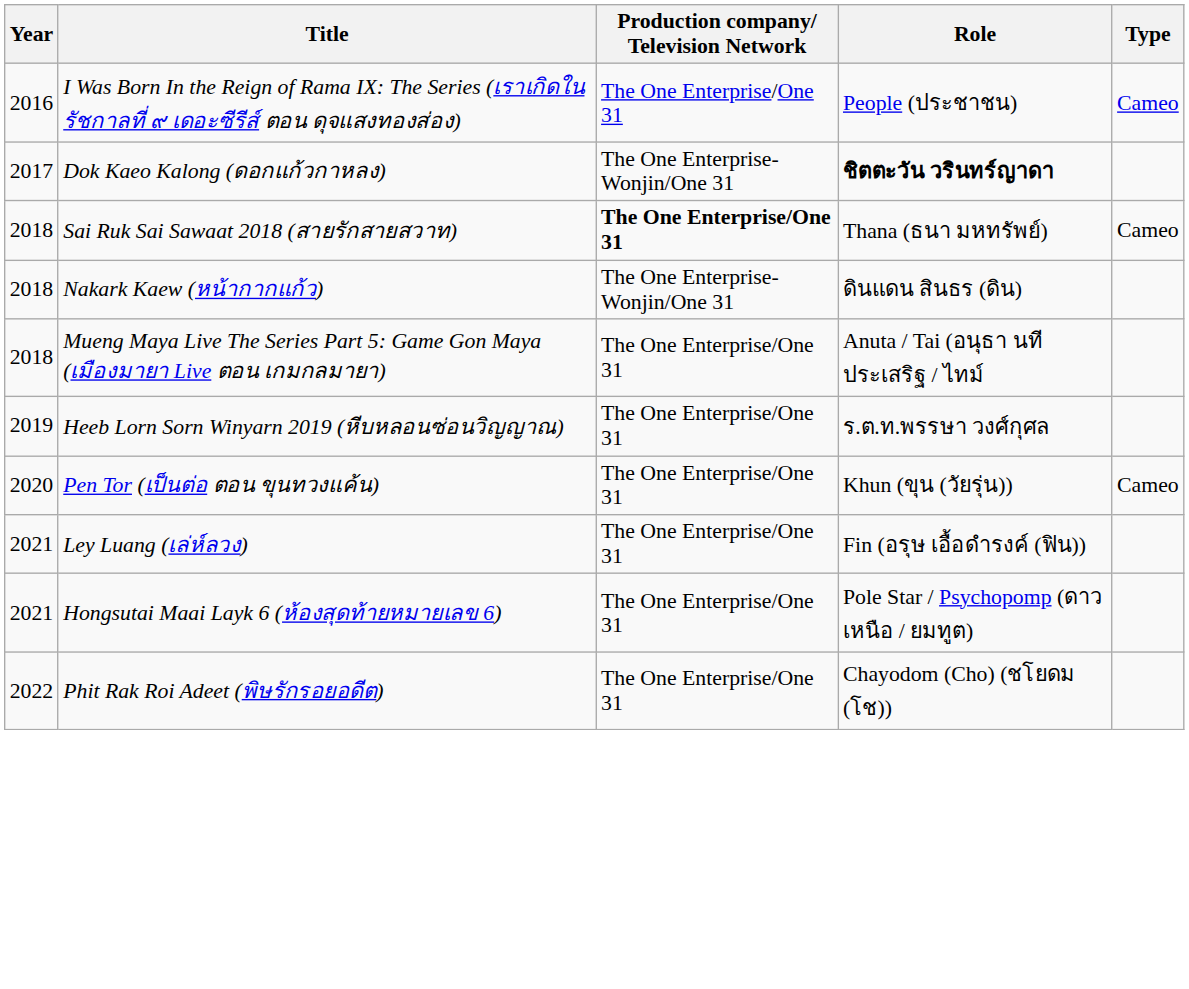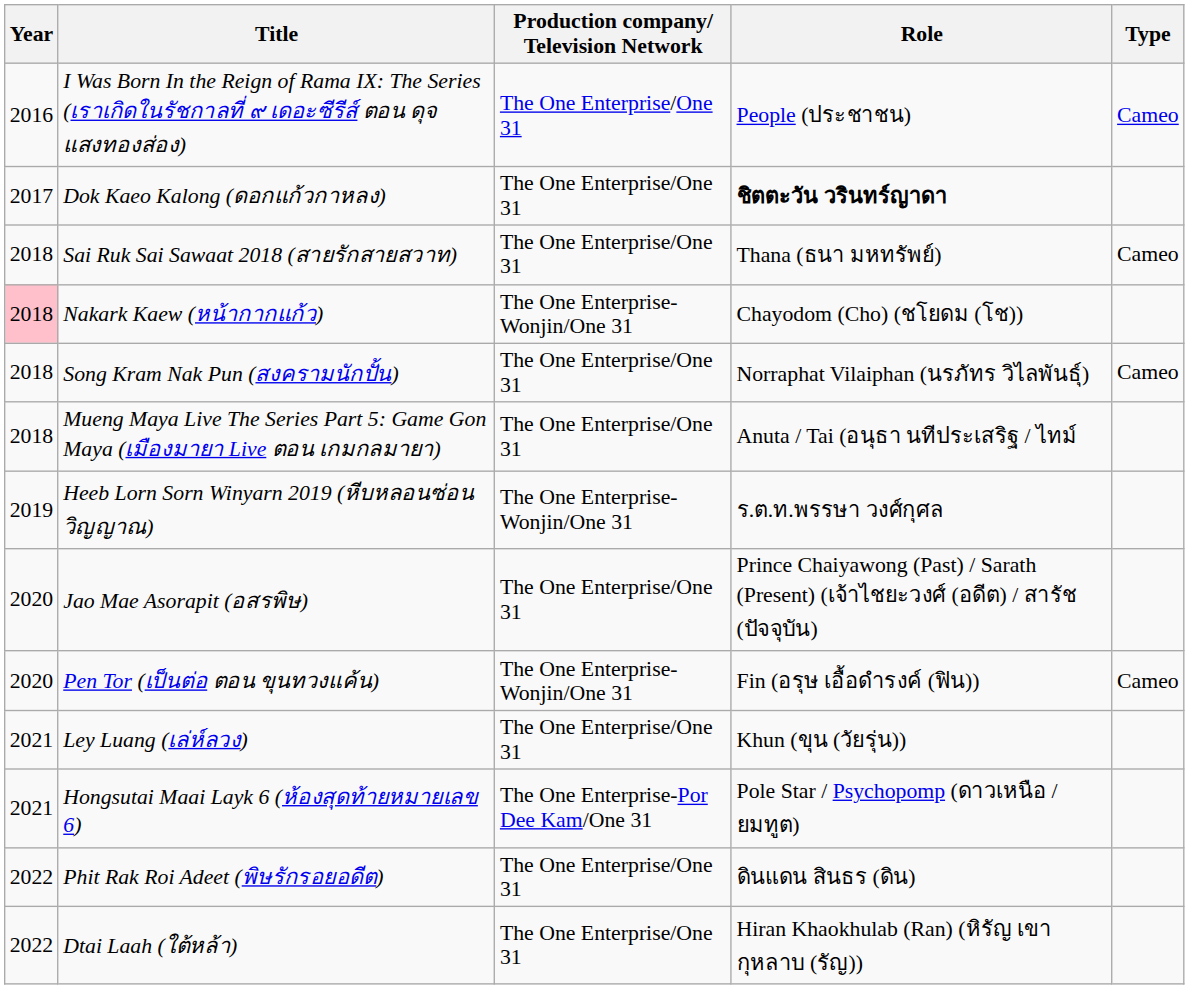 <table class="wikitable sortable">
 <tr>
 <th>Year</th>
 <th>Title</th>
 <th>Production company/<br>Television Network</th>
 <th>Role</th>
 <th>Type</th>
 </tr>
 <tr>
 <td>2016</td>
 <td><em>I Was Born In the Reign of Rama IX: The Series (<a href='#'>เราเกิดในรัชกาลที่ ๙ เดอะซีรีส์</a> ตอน ดุจแสงทองส่อง)</em></td>
 <td><a href='#'>The One Enterprise</a>/<a href='#'>One 31</a></td>
 <td><a href='#'>People</a> (ประชาชน)</td>
 <td><a href='#'>Cameo</a></td>
 </tr>
 <tr>
 <td>2017</td>
 <td><em>Dok Kaeo Kalong (ดอกแก้วกาหลง)</em></td>
-<td>The One Enterprise-Wonjin/One 31</td>
+<td>The One Enterprise/One 31</td>
 <td><strong>ชิตตะวัน วรินทร์ญาดา</strong></td>
 <td></td>
 </tr>
 <tr>
 <td>2018</td>
 <td><em>Sai Ruk Sai Sawaat 2018 (สายรักสายสวาท)</em></td>
-<td><strong>The One Enterprise/One 31</strong></td>
+<td>The One Enterprise/One 31</td>
 <td>Thana (ธนา มหทรัพย์)</td>
 <td>Cameo</td>
 </tr>
 <tr>
-<td>2018</td>
+<td style="background: pink;">2018</td>
 <td><em>Nakark Kaew (<a href='#'>หน้ากากแก้ว</a>)</em></td>
 <td>The One Enterprise-Wonjin/One 31</td>
-<td>ดินแดน สินธร (ดิน)</td>
+<td>Chayodom (Cho) (ชโยดม (โช))</td>
 <td></td>
+</tr>
+<tr>
+<td>2018</td>
+<td><em>Song Kram Nak Pun (<a href='#'>สงครามนักปั้น</a>)</em></td>
+<td>The One Enterprise/One 31</td>
+<td>Norraphat Vilaiphan (นรภัทร วิไลพันธุ์)</td>
+<td>Cameo</td>
 </tr>
 <tr>
 <td>2018</td>
 <td><em>Mueng Maya Live The Series Part 5: Game Gon Maya (<a href='#'>เมืองมายา Live</a> ตอน เกมกลมายา)</em></td>
 <td>The One Enterprise/One 31</td>
 <td>Anuta / Tai (อนุธา นทีประเสริฐ / ไทม์</td>
 <td></td>
 </tr>
 <tr>
 <td>2019</td>
 <td><em>Heeb Lorn Sorn Winyarn 2019 (หีบหลอนซ่อนวิญญาณ)</em></td>
-<td>The One Enterprise/One 31</td>
+<td>The One Enterprise-Wonjin/One 31</td>
 <td>ร.ต.ท.พรรษา วงศ์กุศล</td>
 <td></td>
 </tr>
 <tr>
 <td>2020</td>
+<td><em>Jao Mae Asorapit (อสรพิษ)</em></td>
+<td>The One Enterprise/One 31</td>
+<td>Prince Chaiyawong (Past) / Sarath (Present)  (เจ้าไชยะวงศ์ (อดีต) / สารัช (ปัจจุบัน)</td>
+<td></td>
+</tr>
+<tr>
+<td>2020</td>
 <td><em><a href='#'>Pen Tor</a> (<a href='#'>เป็นต่อ</a> ตอน ขุนทวงแค้น)</em></td>
-<td>The One Enterprise/One 31</td>
-<td>Khun  (ขุน (วัยรุ่น))</td>
+<td>The One Enterprise-Wonjin/One 31</td>
+<td>Fin (อรุษ เอื้อดำรงค์ (ฟิน))</td>
 <td>Cameo</td>
 </tr>
 <tr>
 <td>2021</td>
 <td><em>Ley Luang (<a href='#'>เล่ห์ลวง</a>)</em></td>
 <td>The One Enterprise/One 31</td>
-<td>Fin (อรุษ เอื้อดำรงค์ (ฟิน))</td>
+<td>Khun  (ขุน (วัยรุ่น))</td>
 <td></td>
 </tr>
 <tr>
 <td>2021</td>
 <td><em>Hongsutai Maai Layk 6 (<a href='#'>ห้องสุดท้ายหมายเลข 6</a>)</em></td>
-<td>The One Enterprise/One 31</td>
+<td>The One Enterprise-<a href='#'>Por Dee Kam</a>/One 31</td>
 <td>Pole Star / <a href='#'>Psychopomp</a> (ดาวเหนือ / ยมทูต)</td>
 <td></td>
 </tr>
 <tr>
 <td>2022</td>
 <td><em>Phit Rak Roi Adeet (<a href='#'>พิษรักรอยอดีต</a>)</em></td>
 <td>The One Enterprise/One 31</td>
-<td>Chayodom (Cho) (ชโยดม (โช))</td>
+<td>ดินแดน สินธร (ดิน)</td>
+<td></td>
+</tr>
+<tr>
+<td>2022</td>
+<td><em>Dtai Laah (ใต้หล้า)</em></td>
+<td>The One Enterprise/One 31</td>
+<td>Hiran Khaokhulab (Ran) (หิรัญ เขากุหลาบ (รัญ))</td>
 <td></td>
 </tr>
 </table>
